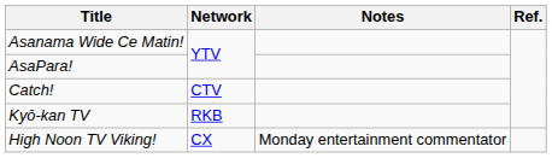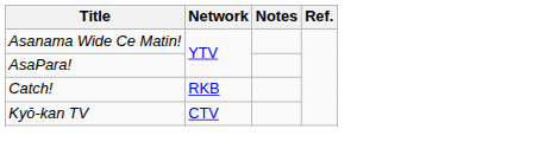 <table class="wikitable">
 <tr>
 <th>Title</th>
 <th>Network</th>
 <th>Notes</th>
 <th>Ref.</th>
 </tr>
 <tr>
 <td><em>Asanama Wide Ce Matin!</em></td>
 <td rowspan="2"><a href='#'>YTV</a></td>
 <td></td>
 <td rowspan="4"></td>
 </tr>
 <tr>
 <td><em>AsaPara!</em></td>
 <td></td>
 </tr>
 <tr>
 <td><em>Catch!</em></td>
-<td><a href='#'>CTV</a></td>
+<td><a href='#'>RKB</a></td>
 <td></td>
 </tr>
 <tr>
 <td><em>Kyō-kan TV</em></td>
-<td><a href='#'>RKB</a></td>
-<td></td>
-</tr>
-<tr>
-<td><em>High Noon TV Viking!</em></td>
-<td><a href='#'>CX</a></td>
-<td>Monday entertainment commentator</td>
+<td><a href='#'>CTV</a></td>
 <td></td>
 </tr>
 </table>
